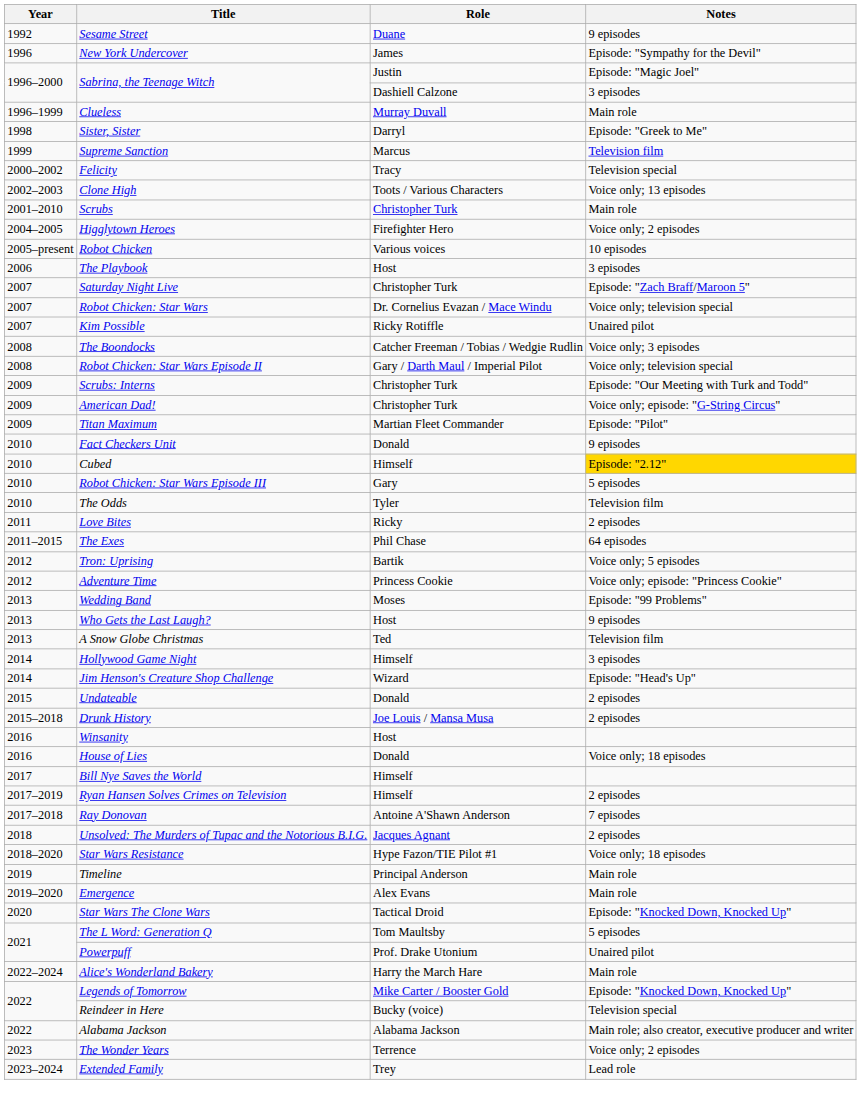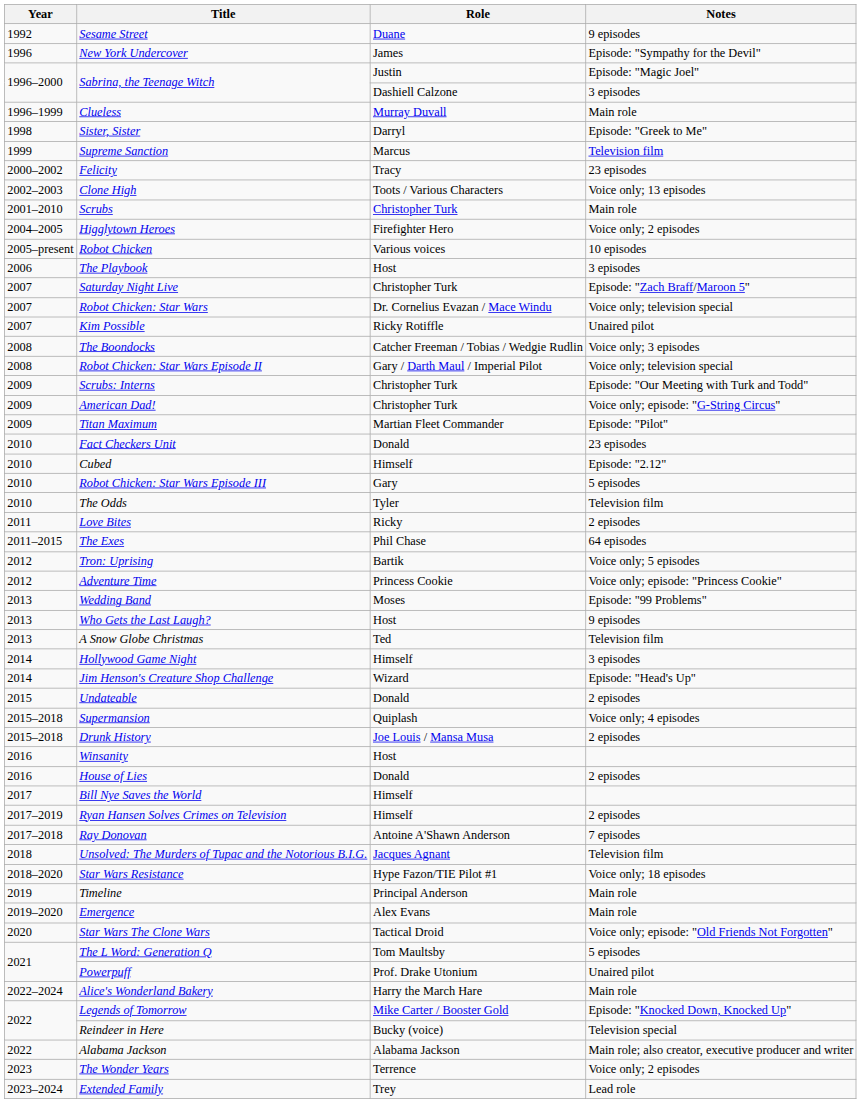 <table class="wikitable sortable">
 <tr>
 <th>Year</th>
 <th>Title</th>
 <th>Role</th>
 <th>Notes</th>
 </tr>
 <tr>
 <td>1992</td>
 <td><em><a href='#'>Sesame Street</a></em></td>
 <td><a href='#'>Duane</a></td>
 <td>9 episodes</td>
 </tr>
 <tr>
 <td>1996</td>
 <td><em><a href='#'>New York Undercover</a></em></td>
 <td>James</td>
 <td>Episode: "Sympathy for the Devil"</td>
 </tr>
 <tr>
 <td rowspan=2>1996–2000</td>
 <td rowspan=2><em><a href='#'>Sabrina, the Teenage Witch</a></em></td>
 <td>Justin</td>
 <td>Episode: "Magic Joel"</td>
 </tr>
 <tr>
 <td>Dashiell Calzone</td>
 <td>3 episodes</td>
 </tr>
 <tr>
 <td>1996–1999</td>
 <td><em><a href='#'>Clueless</a></em></td>
 <td><a href='#'>Murray Duvall</a></td>
 <td>Main role</td>
 </tr>
 <tr>
 <td>1998</td>
 <td><em><a href='#'>Sister, Sister</a></em></td>
 <td>Darryl</td>
 <td>Episode: "Greek to Me"</td>
 </tr>
 <tr>
 <td>1999</td>
 <td><em><a href='#'>Supreme Sanction</a></em></td>
 <td>Marcus</td>
 <td><a href='#'>Television film</a></td>
 </tr>
 <tr>
 <td>2000–2002</td>
 <td><em><a href='#'>Felicity</a></em></td>
 <td>Tracy</td>
-<td>Television special</td>
+<td>23 episodes</td>
 </tr>
 <tr>
 <td>2002–2003</td>
 <td><em><a href='#'>Clone High</a></em></td>
 <td>Toots / Various Characters</td>
 <td>Voice only; 13 episodes</td>
 </tr>
 <tr>
 <td>2001–2010</td>
 <td><em><a href='#'>Scrubs</a></em></td>
 <td><a href='#'>Christopher Turk</a></td>
 <td>Main role</td>
 </tr>
 <tr>
 <td>2004–2005</td>
 <td><em><a href='#'>Higglytown Heroes</a></em></td>
 <td>Firefighter Hero</td>
 <td>Voice only; 2 episodes</td>
 </tr>
 <tr>
 <td>2005–present</td>
 <td><em><a href='#'>Robot Chicken</a></em></td>
 <td>Various voices</td>
 <td>10 episodes</td>
 </tr>
 <tr>
 <td>2006</td>
 <td><em><a href='#'>The Playbook</a></em></td>
 <td>Host</td>
 <td>3 episodes</td>
 </tr>
 <tr>
 <td>2007</td>
 <td><em><a href='#'>Saturday Night Live</a></em></td>
 <td>Christopher Turk</td>
 <td>Episode: "<a href='#'>Zach Braff</a>/<a href='#'>Maroon 5</a>"</td>
 </tr>
 <tr>
 <td>2007</td>
 <td><em><a href='#'>Robot Chicken: Star Wars</a></em></td>
 <td>Dr. Cornelius Evazan / <a href='#'>Mace Windu</a></td>
 <td>Voice only; television special</td>
 </tr>
 <tr>
 <td>2007</td>
 <td><em><a href='#'>Kim Possible</a></em></td>
 <td>Ricky Rotiffle</td>
 <td>Unaired pilot</td>
 </tr>
 <tr>
 <td>2008</td>
 <td><em><a href='#'>The Boondocks</a></em></td>
 <td>Catcher Freeman / Tobias / Wedgie Rudlin</td>
 <td>Voice only; 3 episodes</td>
 </tr>
 <tr>
 <td>2008</td>
 <td><em><a href='#'>Robot Chicken: Star Wars Episode II</a></em></td>
 <td>Gary / <a href='#'>Darth Maul</a> / Imperial Pilot</td>
 <td>Voice only; television special</td>
 </tr>
 <tr>
 <td>2009</td>
 <td><em><a href='#'>Scrubs: Interns</a></em></td>
 <td>Christopher Turk</td>
 <td>Episode: "Our Meeting with Turk and Todd"</td>
 </tr>
 <tr>
 <td>2009</td>
 <td><em><a href='#'>American Dad!</a></em></td>
 <td>Christopher Turk</td>
 <td>Voice only; episode: "<a href='#'>G-String Circus</a>"</td>
 </tr>
 <tr>
 <td>2009</td>
 <td><em><a href='#'>Titan Maximum</a></em></td>
 <td>Martian Fleet Commander</td>
 <td>Episode: "Pilot"</td>
 </tr>
 <tr>
 <td>2010</td>
 <td><em><a href='#'>Fact Checkers Unit</a></em></td>
 <td>Donald</td>
-<td>9 episodes</td>
+<td>23 episodes</td>
 </tr>
 <tr>
 <td>2010</td>
 <td><em>Cubed</em></td>
 <td>Himself</td>
-<td style="background: gold;">Episode: "2.12"</td>
+<td>Episode: "2.12"</td>
 </tr>
 <tr>
 <td>2010</td>
 <td><em><a href='#'>Robot Chicken: Star Wars Episode III</a></em></td>
 <td>Gary</td>
 <td>5 episodes</td>
 </tr>
 <tr>
 <td>2010</td>
 <td><em>The Odds</em></td>
 <td>Tyler</td>
 <td>Television film</td>
 </tr>
 <tr>
 <td>2011</td>
 <td><em><a href='#'>Love Bites</a></em></td>
 <td>Ricky</td>
 <td>2 episodes</td>
 </tr>
 <tr>
 <td>2011–2015</td>
 <td><em><a href='#'>The Exes</a></em></td>
 <td>Phil Chase</td>
 <td>64 episodes</td>
 </tr>
 <tr>
 <td>2012</td>
 <td><em><a href='#'>Tron: Uprising</a></em></td>
 <td>Bartik</td>
 <td>Voice only; 5 episodes</td>
 </tr>
 <tr>
 <td>2012</td>
 <td><em><a href='#'>Adventure Time</a></em></td>
 <td>Princess Cookie</td>
 <td>Voice only; episode: "Princess Cookie"</td>
 </tr>
 <tr>
 <td>2013</td>
 <td><em><a href='#'>Wedding Band</a></em></td>
 <td>Moses</td>
 <td>Episode: "99 Problems"</td>
 </tr>
 <tr>
 <td>2013</td>
 <td><em><a href='#'>Who Gets the Last Laugh?</a></em></td>
 <td>Host</td>
 <td>9 episodes</td>
 </tr>
 <tr>
 <td>2013</td>
 <td><em>A Snow Globe Christmas</em></td>
 <td>Ted</td>
 <td>Television film</td>
 </tr>
 <tr>
 <td>2014</td>
 <td><em><a href='#'>Hollywood Game Night</a></em></td>
 <td>Himself</td>
 <td>3 episodes</td>
 </tr>
 <tr>
 <td>2014</td>
 <td><em><a href='#'>Jim Henson's Creature Shop Challenge</a></em></td>
 <td>Wizard</td>
 <td>Episode: "Head's Up"</td>
 </tr>
 <tr>
 <td>2015</td>
 <td><em><a href='#'>Undateable</a></em></td>
 <td>Donald</td>
 <td>2 episodes</td>
 </tr>
 <tr>
 <td>2015–2018</td>
+<td><em><a href='#'>Supermansion</a></em></td>
+<td>Quiplash</td>
+<td>Voice only; 4 episodes</td>
+</tr>
+<tr>
+<td>2015–2018</td>
 <td><em><a href='#'>Drunk History</a></em></td>
 <td><a href='#'>Joe Louis</a> / <a href='#'>Mansa Musa</a></td>
 <td>2 episodes</td>
 </tr>
 <tr>
 <td>2016</td>
 <td><em><a href='#'>Winsanity</a></em></td>
 <td>Host</td>
 <td></td>
 </tr>
 <tr>
 <td>2016</td>
 <td><em><a href='#'>House of Lies</a></em></td>
 <td>Donald</td>
-<td>Voice only; 18 episodes</td>
+<td>2 episodes</td>
 </tr>
 <tr>
 <td>2017</td>
 <td><em><a href='#'>Bill Nye Saves the World</a></em></td>
 <td>Himself</td>
 <td></td>
 </tr>
 <tr>
 <td>2017–2019</td>
 <td><em><a href='#'>Ryan Hansen Solves Crimes on Television</a></em></td>
 <td>Himself</td>
 <td>2 episodes</td>
 </tr>
 <tr>
 <td>2017–2018</td>
 <td><em><a href='#'>Ray Donovan</a></em></td>
 <td>Antoine A'Shawn Anderson</td>
 <td>7 episodes</td>
 </tr>
 <tr>
 <td>2018</td>
 <td><em><a href='#'>Unsolved: The Murders of Tupac and the Notorious B.I.G.</a></em></td>
 <td><a href='#'>Jacques Agnant</a></td>
-<td>2 episodes</td>
+<td>Television film</td>
 </tr>
 <tr>
 <td>2018–2020</td>
 <td><em><a href='#'>Star Wars Resistance</a></em></td>
 <td>Hype Fazon/TIE Pilot #1</td>
 <td>Voice only; 18 episodes</td>
 </tr>
 <tr>
 <td>2019</td>
 <td><em>Timeline</em></td>
 <td>Principal Anderson</td>
 <td>Main role</td>
 </tr>
 <tr>
 <td>2019–2020</td>
 <td><em><a href='#'>Emergence</a></em></td>
 <td>Alex Evans</td>
 <td>Main role</td>
 </tr>
 <tr>
 <td>2020</td>
 <td><em><a href='#'>Star Wars The Clone Wars</a></em></td>
 <td>Tactical Droid</td>
-<td>Episode: "<a href='#'>Knocked Down, Knocked Up</a>"</td>
+<td>Voice only; episode: "<a href='#'>Old Friends Not Forgotten</a>"</td>
 </tr>
 <tr>
 <td rowspan="2">2021</td>
 <td><em><a href='#'>The L Word: Generation Q</a></em></td>
 <td>Tom Maultsby</td>
 <td>5 episodes</td>
 </tr>
 <tr>
 <td><em><a href='#'>Powerpuff</a></em></td>
 <td>Prof. Drake Utonium</td>
 <td>Unaired pilot</td>
 </tr>
 <tr>
 <td>2022–2024</td>
 <td><em><a href='#'>Alice's Wonderland Bakery</a></em></td>
 <td>Harry the March Hare</td>
 <td>Main role</td>
 </tr>
 <tr>
 <td rowspan="2">2022</td>
 <td><em><a href='#'>Legends of Tomorrow</a></em></td>
 <td><a href='#'>Mike Carter / Booster Gold</a></td>
 <td>Episode: "<a href='#'>Knocked Down, Knocked Up</a>"</td>
 </tr>
 <tr>
 <td><em>Reindeer in Here</em></td>
 <td>Bucky (voice)</td>
 <td>Television special</td>
 </tr>
 <tr>
 <td>2022</td>
 <td><em>Alabama Jackson</em></td>
 <td>Alabama Jackson</td>
 <td>Main role; also creator, executive producer and writer</td>
 </tr>
 <tr>
 <td>2023</td>
 <td><em><a href='#'>The Wonder Years</a></em></td>
 <td>Terrence</td>
 <td>Voice only; 2 episodes</td>
 </tr>
 <tr>
 <td>2023–2024</td>
 <td><em><a href='#'>Extended Family</a></em></td>
 <td>Trey</td>
 <td>Lead role</td>
 </tr>
 </table>
